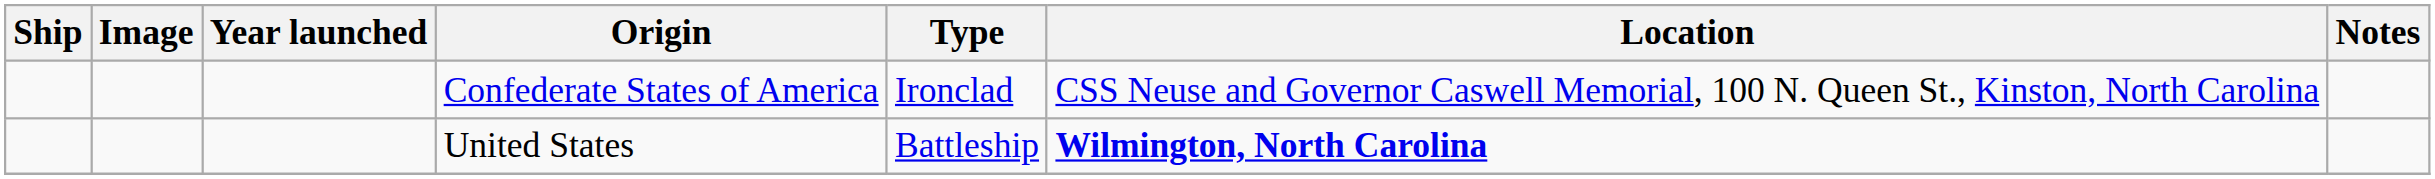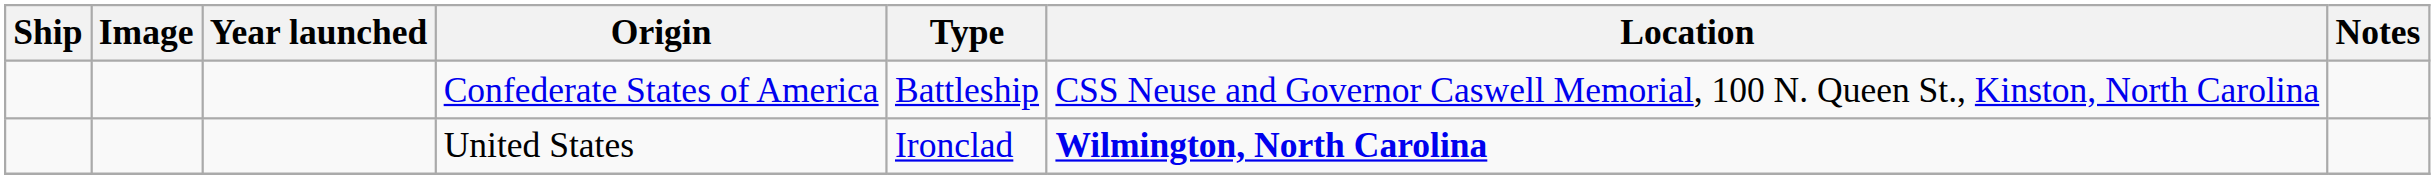 <table class="wikitable sortable">
 <tr>
 <th>Ship</th>
 <th>Image</th>
 <th>Year launched</th>
 <th>Origin</th>
 <th>Type</th>
 <th>Location</th>
 <th>Notes</th>
 </tr>
 <tr>
 <td data-sort-value=Neuse></td>
 <td></td>
 <td></td>
 <td> <a href='#'>Confederate States of America</a></td>
-<td><a href='#'>Ironclad</a></td>
+<td><a href='#'>Battleship</a></td>
 <td><a href='#'>CSS Neuse and Governor Caswell Memorial</a>, 100 N. Queen St., <a href='#'>Kinston, North Carolina</a><br></td>
 <td></td>
 </tr>
 <tr>
 <td data-sort-value=North Carolina></td>
 <td></td>
 <td></td>
 <td> United States</td>
-<td><a href='#'>Battleship</a></td>
+<td><a href='#'>Ironclad</a></td>
 <td><strong><a href='#'>Wilmington, North Carolina</a><br></strong></td>
 <td></td>
 </tr>
 <tr>
 </tr>
 </table>
